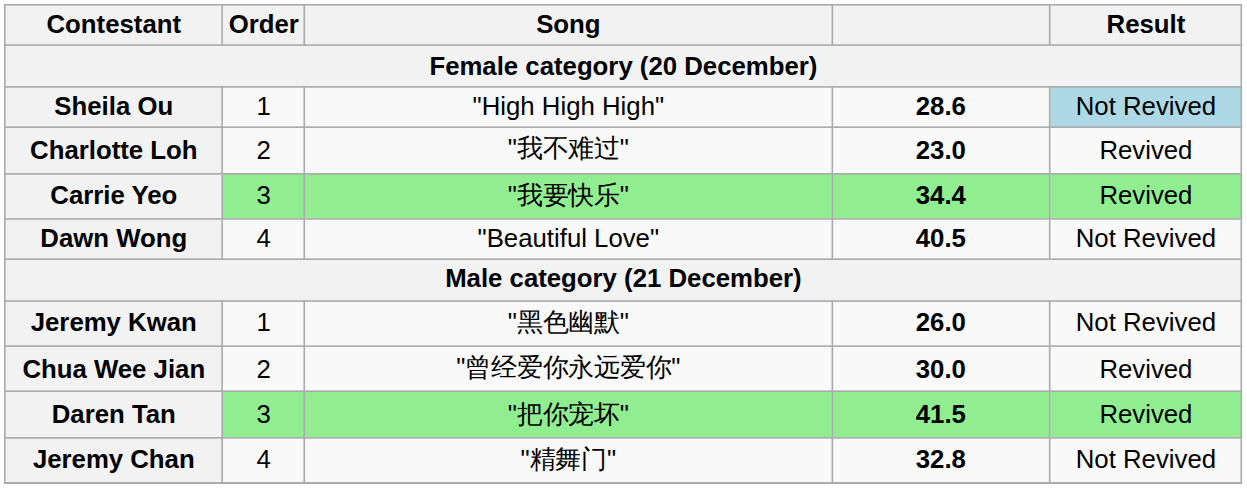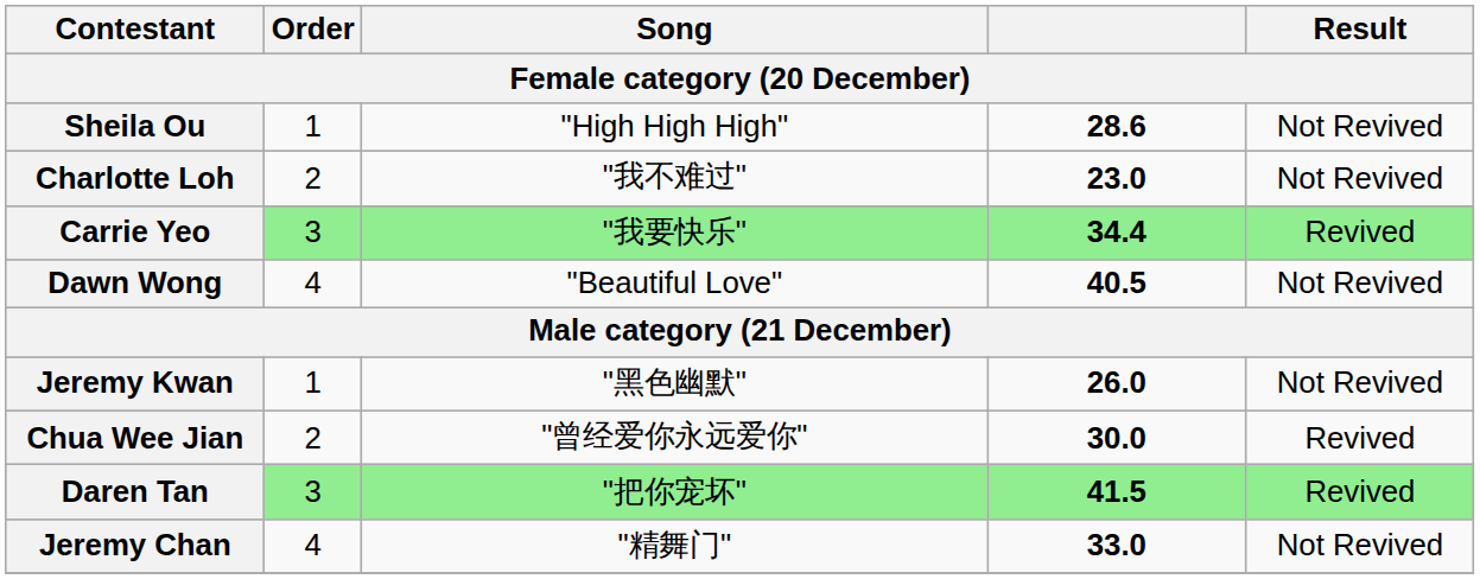 <table class="wikitable plainrowheaders" style="text-align:center;">
 <tr>
 <th scope="col" style="width:8em;">Contestant</th>
 <th scope="col">Order</th>
 <th scope="col" style="width:20em;">Song</th>
 <th colspan=1 scope="col" style="width:8em;"></th>
 <th scope="col" style="width:7em;">Result</th>
 </tr>
 <tr>
 <th colspan=9>Female category (20 December)</th>
 </tr>
 <tr>
 <th scope="row">Sheila Ou</th>
 <td>1</td>
 <td>"High High High"</td>
 <td><strong>28.6</strong></td>
-<td style="background: lightblue;">Not Revived</td>
+<td>Not Revived</td>
 </tr>
 <tr>
 <th scope="row">Charlotte Loh</th>
 <td>2</td>
 <td>"我不难过"</td>
 <td><strong>23.0</strong></td>
-<td>Revived</td>
+<td>Not Revived</td>
 </tr>
 <tr style="background:lightgreen;">
 <th scope="row">Carrie Yeo</th>
 <td>3</td>
 <td>"我要快乐"</td>
 <td><strong>34.4</strong></td>
 <td>Revived</td>
 </tr>
 <tr>
 <th scope="row">Dawn Wong</th>
 <td>4</td>
 <td>"Beautiful Love"</td>
 <td><strong>40.5</strong></td>
 <td>Not Revived</td>
 </tr>
 <tr>
 <th colspan=9>Male category (21 December)</th>
 </tr>
 <tr>
 <th scope="row">Jeremy Kwan</th>
 <td>1</td>
 <td>"黑色幽默"</td>
 <td><strong>26.0</strong></td>
 <td>Not Revived</td>
 </tr>
 <tr>
 <th scope="row">Chua Wee Jian</th>
 <td>2</td>
 <td>"曾经爱你永远爱你"</td>
 <td><strong>30.0</strong></td>
 <td>Revived</td>
 </tr>
 <tr style="background:lightgreen;">
 <th scope="row">Daren Tan</th>
 <td>3</td>
 <td>"把你宠坏"</td>
 <td><strong>41.5</strong></td>
 <td>Revived</td>
 </tr>
 <tr>
 <th scope="row">Jeremy Chan</th>
 <td>4</td>
 <td>"精舞门"</td>
-<td><strong>32.8</strong></td>
+<td><strong>33.0</strong></td>
 <td>Not Revived</td>
 </tr>
 <tr>
 </tr>
 </table>
